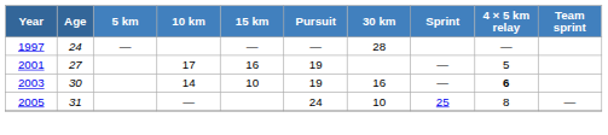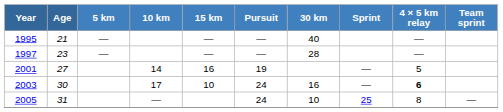 <table class="wikitable" style="font-size:95%; text-align:center; border:grey solid 1px; border-collapse:collapse; background:#ffffff;">
 <tr>
 <th style="background-color:#369; color:white; width:60px;"> Year </th>
 <th style="background-color:#369; color:white; width:40px;"> Age </th>
 <th style="background-color:#4180be; color:white; width:75px;"> 5 km </th>
 <th style="background-color:#4180be; color:white; width:75px;"> 10 km </th>
 <th style="background-color:#4180be; color:white; width:75px;"> 15 km </th>
 <th style="background-color:#4180be; color:white; width:75px;"> Pursuit </th>
 <th style="background-color:#4180be; color:white; width:75px;"> 30 km </th>
 <th style="background-color:#4180be; color:white; width:75px;"> Sprint </th>
 <th style="background-color:#4180be; color:white; width:75px;"> 4 × 5 km <br> relay </th>
 <th style="background-color:#4180be; color:white; width:75px;"> Team <br> sprint </th>
 </tr>
 <tr>
+<td><a href='#'>1995</a></td>
+<td><em>21</em></td>
+<td>—</td>
+<td></td>
+<td>—</td>
+<td>—</td>
+<td>40</td>
+<td></td>
+<td>—</td>
+<td></td>
+</tr>
+<tr>
 <td><a href='#'>1997</a></td>
-<td><em>24</em></td>
+<td><em>23</em></td>
 <td>—</td>
 <td></td>
 <td>—</td>
 <td>—</td>
 <td>28</td>
 <td></td>
 <td>—</td>
 <td></td>
 </tr>
 <tr>
 <td><a href='#'>2001</a></td>
 <td><em>27</em></td>
 <td></td>
-<td>17</td>
+<td>14</td>
 <td>16</td>
 <td>19</td>
 <td></td>
 <td>—</td>
 <td>5</td>
 <td></td>
 </tr>
 <tr>
 <td><a href='#'>2003</a></td>
 <td><em>30</em></td>
 <td></td>
-<td>14</td>
+<td>17</td>
 <td>10</td>
-<td>19</td>
+<td>24</td>
 <td>16</td>
 <td>—</td>
 <td><strong>6</strong></td>
 <td></td>
 </tr>
 <tr>
 <td><a href='#'>2005</a></td>
 <td><em>31</em></td>
 <td></td>
 <td>—</td>
 <td></td>
 <td>24</td>
 <td>10</td>
 <td><a href='#'>25</a></td>
 <td>8</td>
 <td>—</td>
 </tr>
 <tr>
 </tr>
 </table>
